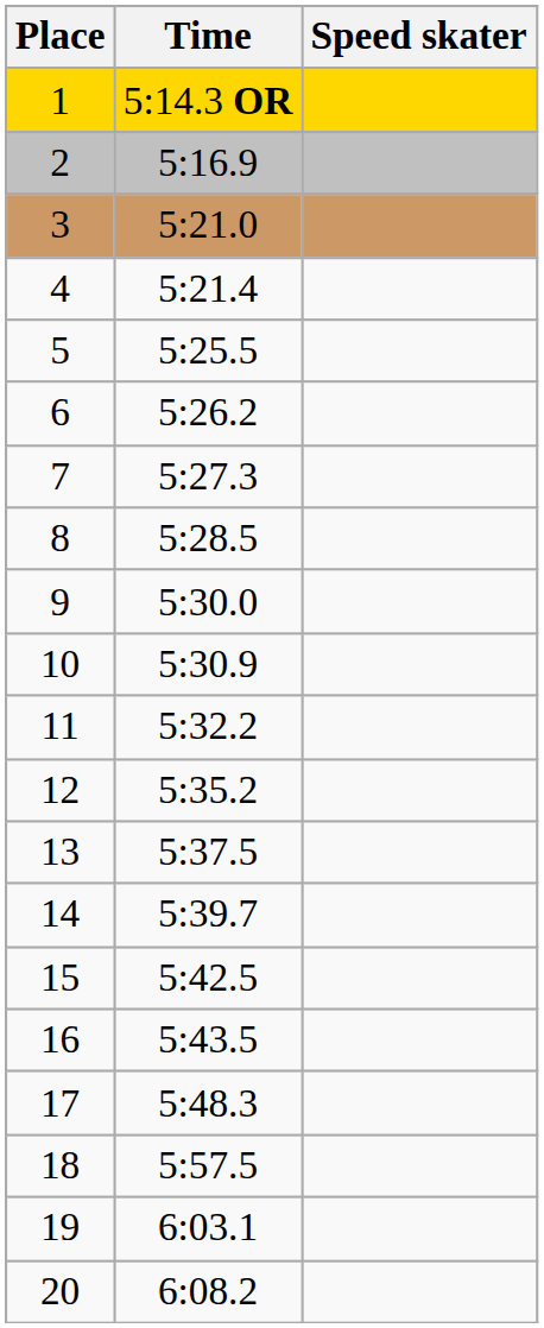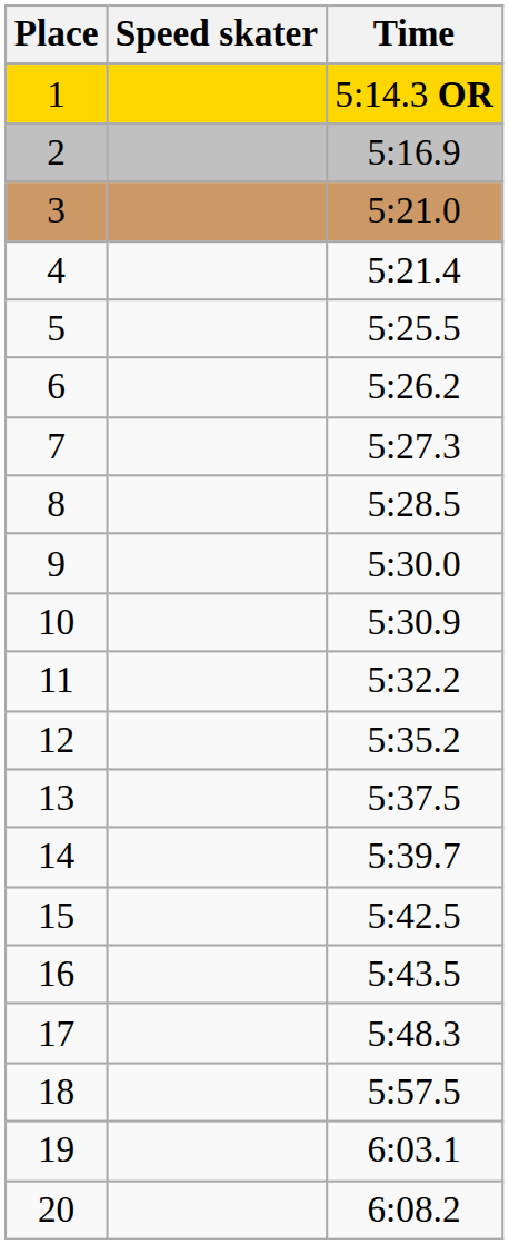 <table class="wikitable" style="text-align:center">
 <tr>
 <th>Place</th>
+<th>Speed skater</th>
 <th>Time</th>
-<th>Speed skater</th>
 </tr>
 <tr bgcolor=gold>
 <td>1</td>
+<td align=left></td>
 <td>5:14.3 <strong>OR</strong></td>
-<td align=left></td>
 </tr>
 <tr bgcolor=silver>
 <td>2</td>
+<td align=left></td>
 <td>5:16.9</td>
-<td align=left></td>
 </tr>
 <tr bgcolor=cc9966>
 <td>3</td>
+<td align=left></td>
 <td>5:21.0</td>
-<td align=left></td>
 </tr>
 <tr>
 <td>4</td>
+<td align=left></td>
 <td>5:21.4</td>
-<td align=left></td>
 </tr>
 <tr>
 <td>5</td>
+<td align=left></td>
 <td>5:25.5</td>
-<td align=left></td>
 </tr>
 <tr>
 <td>6</td>
+<td align=left></td>
 <td>5:26.2</td>
-<td align=left></td>
 </tr>
 <tr>
 <td>7</td>
+<td align=left></td>
 <td>5:27.3</td>
-<td align=left></td>
 </tr>
 <tr>
 <td>8</td>
+<td align=left></td>
 <td>5:28.5</td>
-<td align=left></td>
 </tr>
 <tr>
 <td>9</td>
+<td align=left></td>
 <td>5:30.0</td>
-<td align=left></td>
 </tr>
 <tr>
 <td>10</td>
+<td align=left></td>
 <td>5:30.9</td>
-<td align=left></td>
 </tr>
 <tr>
 <td>11</td>
+<td align=left></td>
 <td>5:32.2</td>
-<td align=left></td>
 </tr>
 <tr>
 <td>12</td>
+<td align=left></td>
 <td>5:35.2</td>
-<td align=left></td>
 </tr>
 <tr>
 <td>13</td>
+<td align=left></td>
 <td>5:37.5</td>
-<td align=left></td>
 </tr>
 <tr>
 <td>14</td>
+<td align=left></td>
 <td>5:39.7</td>
-<td align=left></td>
 </tr>
 <tr>
 <td>15</td>
+<td align=left></td>
 <td>5:42.5</td>
-<td align=left></td>
 </tr>
 <tr>
 <td>16</td>
+<td align=left></td>
 <td>5:43.5</td>
-<td align=left></td>
 </tr>
 <tr>
 <td>17</td>
+<td align=left></td>
 <td>5:48.3</td>
-<td align=left></td>
 </tr>
 <tr>
 <td>18</td>
+<td align=left></td>
 <td>5:57.5</td>
-<td align=left></td>
 </tr>
 <tr>
 <td>19</td>
+<td align=left></td>
 <td>6:03.1</td>
-<td align=left></td>
 </tr>
 <tr>
 <td>20</td>
+<td Align=left></td>
 <td>6:08.2</td>
-<td Align=left></td>
 </tr>
 </table>
